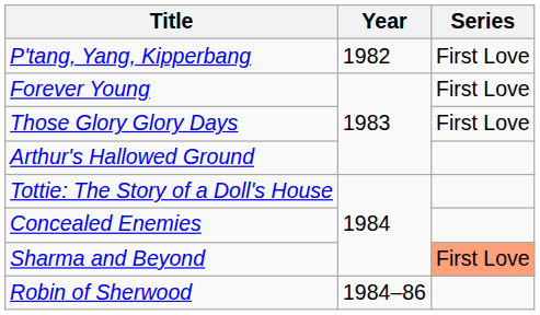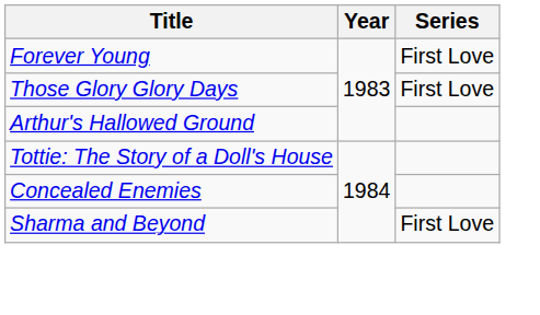 <table class="wikitable sortable">
 <tr>
 <th>Title</th>
 <th>Year</th>
 <th>Series</th>
-</tr>
-<tr>
-<td><em><a href='#'>P'tang, Yang, Kipperbang</a></em></td>
-<td>1982</td>
-<td>First Love</td>
 </tr>
 <tr>
 <td><em><a href='#'>Forever Young</a></em></td>
 <td rowspan="3">1983</td>
 <td>First Love</td>
 </tr>
 <tr>
 <td><em><a href='#'>Those Glory Glory Days</a></em></td>
 <td>First Love</td>
 </tr>
 <tr>
 <td><em><a href='#'>Arthur's Hallowed Ground</a></em></td>
 <td></td>
 </tr>
 <tr>
 <td><em><a href='#'>Tottie: The Story of a Doll's House</a></em></td>
 <td rowspan="3">1984</td>
 </tr>
 <tr>
 <td><em><a href='#'>Concealed Enemies</a></em></td>
 <td></td>
 </tr>
 <tr>
 <td><em><a href='#'>Sharma and Beyond</a></em></td>
-<td style="background: lightsalmon;">First Love</td>
-</tr>
-<tr>
-<td><em><a href='#'>Robin of Sherwood</a></em></td>
-<td>1984–86</td>
-<td></td>
+<td>First Love</td>
 </tr>
 </table>
